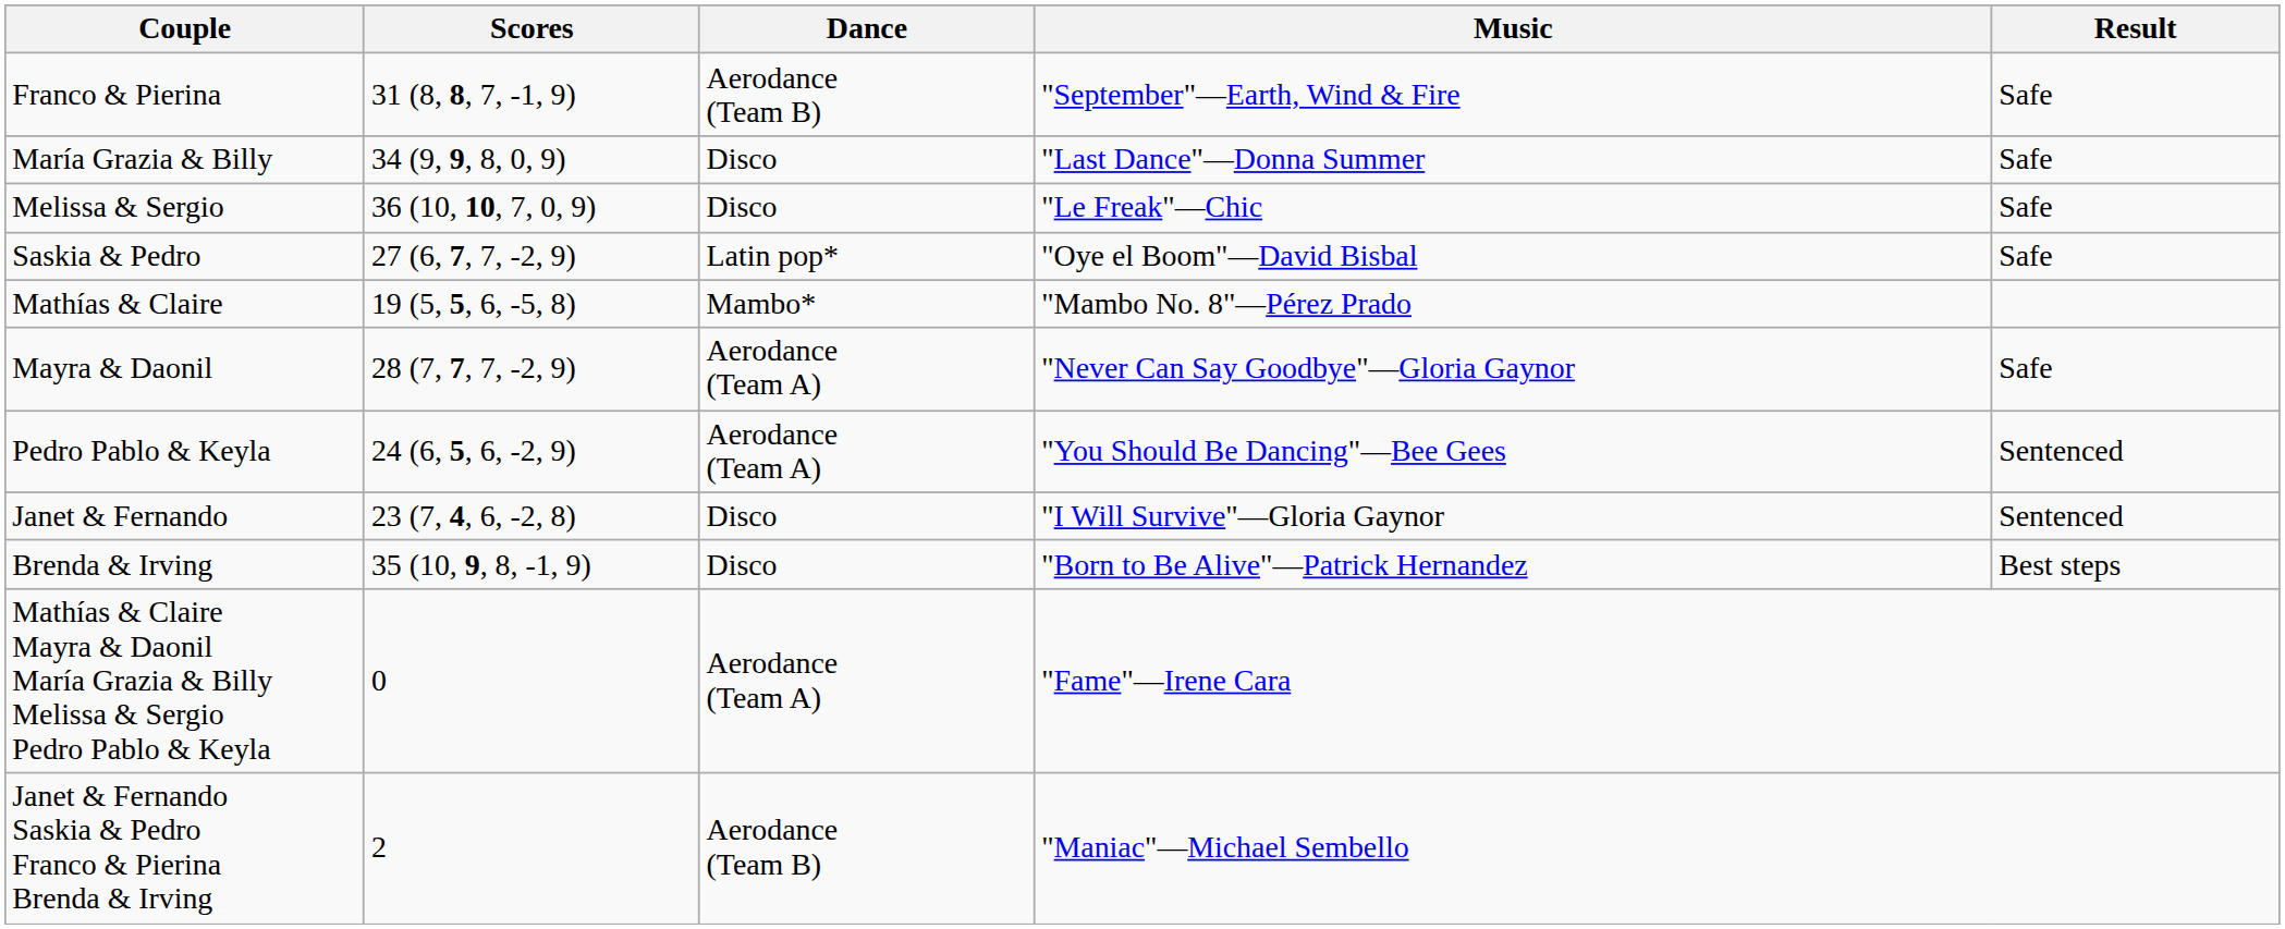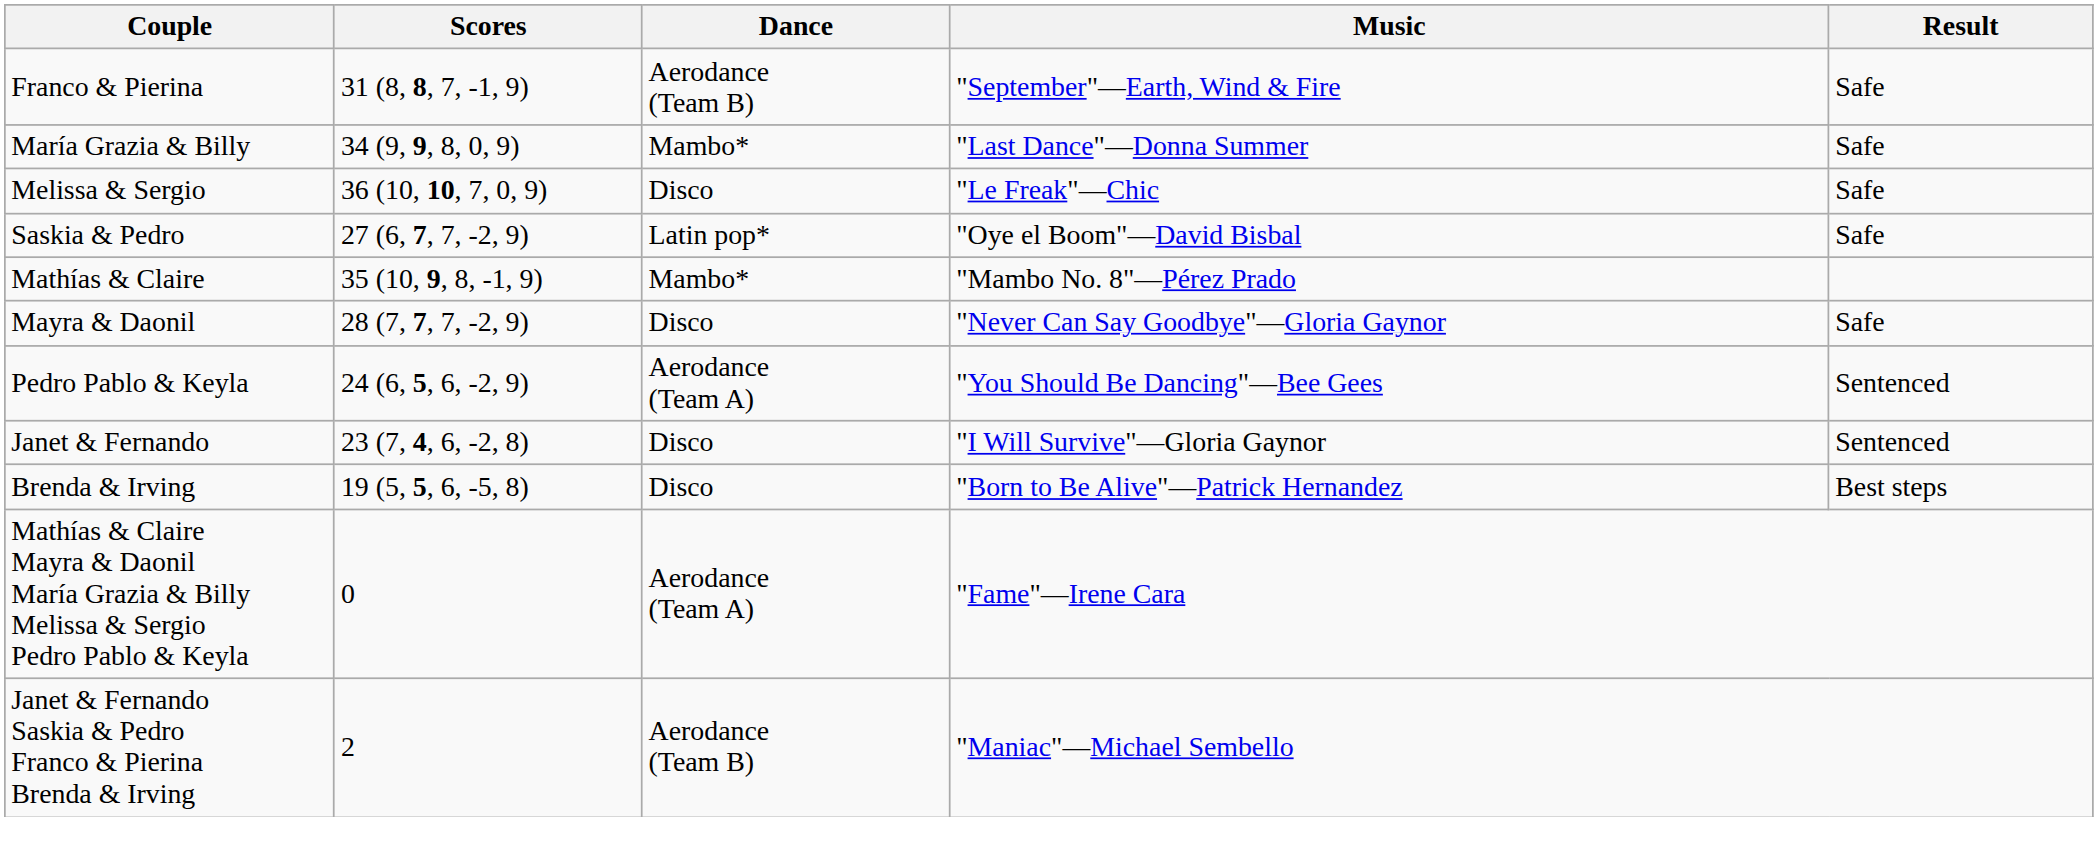 <table class="wikitable sortable" style="width:95%; white-space:nowrap">
 <tr>
 <th style="width:15%;">Couple</th>
 <th style="width:14%;">Scores</th>
 <th style="width:14%;">Dance</th>
 <th style="width:40%;">Music</th>
 <th style="width:12%;">Result</th>
 </tr>
 <tr>
 <td>Franco & Pierina</td>
 <td>31 (8, <strong>8</strong>, 7, -1, 9)</td>
 <td>Aerodance<br>(Team B)</td>
 <td>"<a href='#'>September</a>"—<a href='#'>Earth, Wind & Fire</a></td>
 <td>Safe</td>
 </tr>
 <tr>
 <td>María Grazia & Billy</td>
 <td>34 (9, <strong>9</strong>, 8, 0, 9)</td>
-<td>Disco</td>
+<td>Mambo*</td>
 <td>"<a href='#'>Last Dance</a>"—<a href='#'>Donna Summer</a></td>
 <td>Safe</td>
 </tr>
 <tr>
 <td>Melissa & Sergio</td>
 <td>36 (10, <strong>10</strong>, 7, 0, 9)</td>
 <td>Disco</td>
 <td>"<a href='#'>Le Freak</a>"—<a href='#'>Chic</a></td>
 <td>Safe</td>
 </tr>
 <tr>
 <td>Saskia & Pedro</td>
 <td>27 (6, <strong>7</strong>, 7, -2, 9)</td>
 <td>Latin pop*</td>
 <td>"Oye el Boom"—<a href='#'>David Bisbal</a></td>
 <td>Safe</td>
 </tr>
 <tr>
 <td>Mathías & Claire</td>
-<td>19 (5, <strong>5</strong>, 6, -5, 8)</td>
+<td>35 (10, <strong>9</strong>, 8, -1, 9)</td>
 <td>Mambo*</td>
 <td>"Mambo No. 8"—<a href='#'>Pérez Prado</a></td>
 <td></td>
 </tr>
 <tr>
 <td>Mayra & Daonil</td>
 <td>28 (7, <strong>7</strong>, 7, -2, 9)</td>
-<td>Aerodance<br>(Team A)</td>
+<td>Disco</td>
 <td>"<a href='#'>Never Can Say Goodbye</a>"—<a href='#'>Gloria Gaynor</a></td>
 <td>Safe</td>
 </tr>
 <tr>
 <td>Pedro Pablo & Keyla</td>
 <td>24 (6, <strong>5</strong>, 6, -2, 9)</td>
 <td>Aerodance<br>(Team A)</td>
 <td>"<a href='#'>You Should Be Dancing</a>"—<a href='#'>Bee Gees</a></td>
 <td>Sentenced</td>
 </tr>
 <tr>
 <td>Janet & Fernando</td>
 <td>23 (7, <strong>4</strong>, 6, -2, 8)</td>
 <td>Disco</td>
 <td>"<a href='#'>I Will Survive</a>"—Gloria Gaynor</td>
 <td>Sentenced</td>
 </tr>
 <tr>
 <td>Brenda & Irving</td>
-<td>35 (10, <strong>9</strong>, 8, -1, 9)</td>
+<td>19 (5, <strong>5</strong>, 6, -5, 8)</td>
 <td>Disco</td>
 <td>"<a href='#'>Born to Be Alive</a>"—<a href='#'>Patrick Hernandez</a></td>
 <td>Best steps</td>
 </tr>
 <tr>
 <td>Mathías & Claire<br>Mayra & Daonil<br>María Grazia & Billy<br>Melissa & Sergio<br>Pedro Pablo & Keyla</td>
 <td>0</td>
 <td>Aerodance<br>(Team A)</td>
 <td colspan="2">"<a href='#'>Fame</a>"—<a href='#'>Irene Cara</a></td>
 </tr>
 <tr>
 <td>Janet & Fernando<br>Saskia & Pedro<br>Franco & Pierina<br>Brenda & Irving</td>
 <td>2</td>
 <td>Aerodance<br>(Team B)</td>
 <td colspan="2">"<a href='#'>Maniac</a>"—<a href='#'>Michael Sembello</a></td>
 </tr>
 </table>
